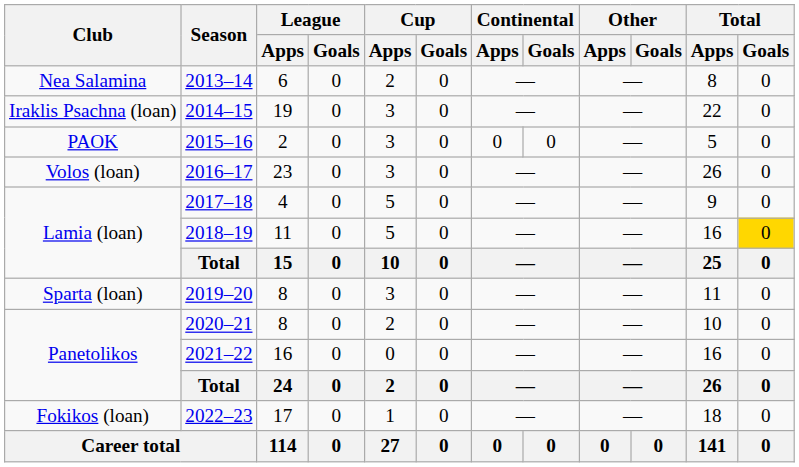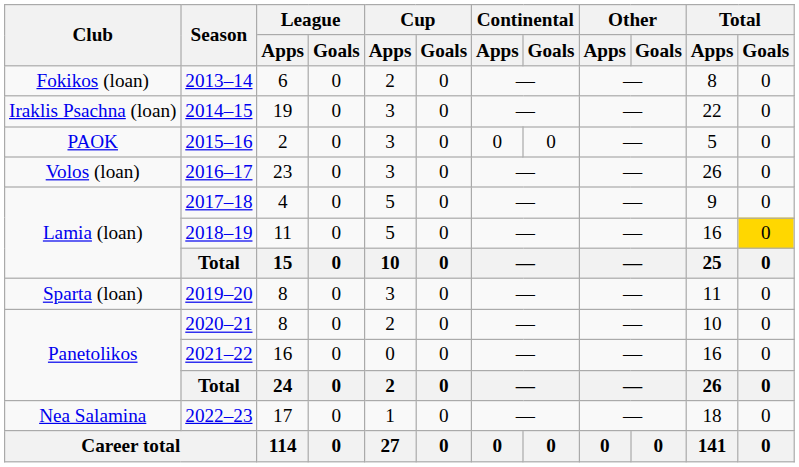 <table class="wikitable" style="text-align:center">
 <tr>
 <th rowspan=2>Club</th>
 <th rowspan=2>Season</th>
 <th colspan=2>League</th>
 <th colspan=2>Cup</th>
 <th colspan=2>Continental</th>
 <th colspan=2>Other</th>
 <th colspan=2>Total</th>
 </tr>
 <tr>
 <th>Apps</th>
 <th>Goals</th>
 <th>Apps</th>
 <th>Goals</th>
 <th>Apps</th>
 <th>Goals</th>
 <th>Apps</th>
 <th>Goals</th>
 <th>Apps</th>
 <th>Goals</th>
 </tr>
 <tr>
-<td><a href='#'>Nea Salamina</a></td>
+<td><a href='#'>Fokikos</a> (loan)</td>
 <td><a href='#'>2013–14</a></td>
 <td>6</td>
 <td>0</td>
 <td>2</td>
 <td>0</td>
 <td colspan="2">—</td>
 <td colspan="2">—</td>
 <td>8</td>
 <td>0</td>
 </tr>
 <tr>
 <td><a href='#'>Iraklis Psachna</a> (loan)</td>
 <td><a href='#'>2014–15</a></td>
 <td>19</td>
 <td>0</td>
 <td>3</td>
 <td>0</td>
 <td colspan="2">—</td>
 <td colspan="2">—</td>
 <td>22</td>
 <td>0</td>
 </tr>
 <tr>
 <td><a href='#'>PAOK</a></td>
 <td><a href='#'>2015–16</a></td>
 <td>2</td>
 <td>0</td>
 <td>3</td>
 <td>0</td>
 <td>0</td>
 <td>0</td>
 <td colspan="2">—</td>
 <td>5</td>
 <td>0</td>
 </tr>
 <tr>
 <td><a href='#'>Volos</a> (loan)</td>
 <td><a href='#'>2016–17</a></td>
 <td>23</td>
 <td>0</td>
 <td>3</td>
 <td>0</td>
 <td colspan="2">—</td>
 <td colspan="2">—</td>
 <td>26</td>
 <td>0</td>
 </tr>
 <tr>
 <td rowspan="3"><a href='#'>Lamia</a> (loan)</td>
 <td><a href='#'>2017–18</a></td>
 <td>4</td>
 <td>0</td>
 <td>5</td>
 <td>0</td>
 <td colspan="2">—</td>
 <td colspan="2">—</td>
 <td>9</td>
 <td>0</td>
 </tr>
 <tr>
 <td><a href='#'>2018–19</a></td>
 <td>11</td>
 <td>0</td>
 <td>5</td>
 <td>0</td>
 <td colspan="2">—</td>
 <td colspan="2">—</td>
 <td>16</td>
 <td style="background: gold;">0</td>
 </tr>
 <tr>
 <th>Total</th>
 <th>15</th>
 <th>0</th>
 <th>10</th>
 <th>0</th>
 <th colspan="2">—</th>
 <th colspan="2">—</th>
 <th>25</th>
 <th>0</th>
 </tr>
 <tr>
 <td><a href='#'>Sparta</a> (loan)</td>
 <td><a href='#'>2019–20</a></td>
 <td>8</td>
 <td>0</td>
 <td>3</td>
 <td>0</td>
 <td colspan="2">—</td>
 <td colspan="2">—</td>
 <td>11</td>
 <td>0</td>
 </tr>
 <tr>
 <td rowspan="3"><a href='#'>Panetolikos</a></td>
 <td><a href='#'>2020–21</a></td>
 <td>8</td>
 <td>0</td>
 <td>2</td>
 <td>0</td>
 <td colspan="2">—</td>
 <td colspan="2">—</td>
 <td>10</td>
 <td>0</td>
 </tr>
 <tr>
 <td><a href='#'>2021–22</a></td>
 <td>16</td>
 <td>0</td>
 <td>0</td>
 <td>0</td>
 <td colspan="2">—</td>
 <td colspan="2">—</td>
 <td>16</td>
 <td>0</td>
 </tr>
 <tr>
 <th>Total</th>
 <th>24</th>
 <th>0</th>
 <th>2</th>
 <th>0</th>
 <th colspan="2">—</th>
 <th colspan="2">—</th>
 <th>26</th>
 <th>0</th>
 </tr>
 <tr>
-<td><a href='#'>Fokikos</a> (loan)</td>
+<td><a href='#'>Nea Salamina</a></td>
 <td><a href='#'>2022–23</a></td>
 <td>17</td>
 <td>0</td>
 <td>1</td>
 <td>0</td>
 <td colspan="2">—</td>
 <td colspan="2">—</td>
 <td>18</td>
 <td>0</td>
 </tr>
 <tr>
 <th colspan=2>Career total</th>
 <th>114</th>
 <th>0</th>
 <th>27</th>
 <th>0</th>
 <th>0</th>
 <th>0</th>
 <th>0</th>
 <th>0</th>
 <th>141</th>
 <th>0</th>
 </tr>
 </table>
